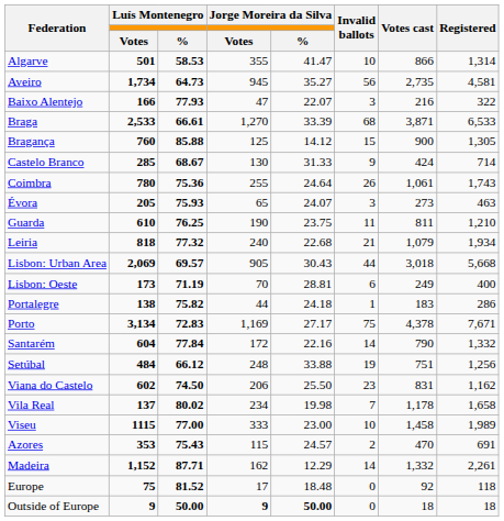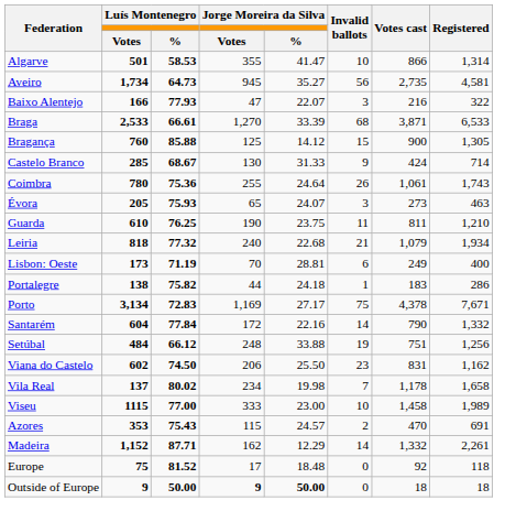 <table class="wikitable" style="text-align:right; font-size:97%;">
 <tr>
 <th rowspan="3">Federation</th>
 <th colspan="2">Luís Montenegro</th>
 <th colspan="2">Jorge Moreira da Silva</th>
 <th rowspan="3">Invalid<br>ballots</th>
 <th rowspan="3">Votes cast</th>
 <th rowspan="3">Registered</th>
 </tr>
 <tr>
 <th colspan="2" style="background:#FF9900;"></th>
 <th colspan="2" style="background:#FF9900;"></th>
 </tr>
 <tr>
 <th>Votes</th>
 <th>%</th>
 <th>Votes</th>
 <th>%</th>
 </tr>
 <tr>
 <td align="left"><a href='#'>Algarve</a></td>
 <td><strong>501</strong></td>
 <td><strong>58.53</strong></td>
 <td>355</td>
 <td>41.47</td>
 <td>10</td>
 <td>866</td>
 <td>1,314</td>
 </tr>
 <tr>
 <td align="left"><a href='#'>Aveiro</a></td>
 <td><strong>1,734</strong></td>
 <td><strong>64.73</strong></td>
 <td>945</td>
 <td>35.27</td>
 <td>56</td>
 <td>2,735</td>
 <td>4,581</td>
 </tr>
 <tr>
 <td align="left"><a href='#'>Baixo Alentejo</a></td>
 <td><strong>166</strong></td>
 <td><strong>77.93</strong></td>
 <td>47</td>
 <td>22.07</td>
 <td>3</td>
 <td>216</td>
 <td>322</td>
 </tr>
 <tr>
 <td align="left"><a href='#'>Braga</a></td>
 <td><strong>2,533</strong></td>
 <td><strong>66.61</strong></td>
 <td>1,270</td>
 <td>33.39</td>
 <td>68</td>
 <td>3,871</td>
 <td>6,533</td>
 </tr>
 <tr>
 <td align="left"><a href='#'>Bragança</a></td>
 <td><strong>760</strong></td>
 <td><strong>85.88</strong></td>
 <td>125</td>
 <td>14.12</td>
 <td>15</td>
 <td>900</td>
 <td>1,305</td>
 </tr>
 <tr>
 <td align="left"><a href='#'>Castelo Branco</a></td>
 <td><strong>285</strong></td>
 <td><strong>68.67</strong></td>
 <td>130</td>
 <td>31.33</td>
 <td>9</td>
 <td>424</td>
 <td>714</td>
 </tr>
 <tr>
 <td align="left"><a href='#'>Coimbra</a></td>
 <td><strong>780</strong></td>
 <td><strong>75.36</strong></td>
 <td>255</td>
 <td>24.64</td>
 <td>26</td>
 <td>1,061</td>
 <td>1,743</td>
 </tr>
 <tr>
 <td align="left"><a href='#'>Évora</a></td>
 <td><strong>205</strong></td>
 <td><strong>75.93</strong></td>
 <td>65</td>
 <td>24.07</td>
 <td>3</td>
 <td>273</td>
 <td>463</td>
 </tr>
 <tr>
 <td align="left"><a href='#'>Guarda</a></td>
 <td><strong>610</strong></td>
 <td><strong>76.25</strong></td>
 <td>190</td>
 <td>23.75</td>
 <td>11</td>
 <td>811</td>
 <td>1,210</td>
 </tr>
 <tr>
 <td align="left"><a href='#'>Leiria</a></td>
 <td><strong>818</strong></td>
 <td><strong>77.32</strong></td>
 <td>240</td>
 <td>22.68</td>
 <td>21</td>
 <td>1,079</td>
 <td>1,934</td>
-</tr>
-<tr>
-<td align="left"><a href='#'>Lisbon: Urban Area</a></td>
-<td><strong>2,069</strong></td>
-<td><strong>69.57</strong></td>
-<td>905</td>
-<td>30.43</td>
-<td>44</td>
-<td>3,018</td>
-<td>5,668</td>
 </tr>
 <tr>
 <td align="left"><a href='#'>Lisbon: Oeste</a></td>
 <td><strong>173</strong></td>
 <td><strong>71.19</strong></td>
 <td>70</td>
 <td>28.81</td>
 <td>6</td>
 <td>249</td>
 <td>400</td>
 </tr>
 <tr>
 <td align="left"><a href='#'>Portalegre</a></td>
 <td><strong>138</strong></td>
 <td><strong>75.82</strong></td>
 <td>44</td>
 <td>24.18</td>
 <td>1</td>
 <td>183</td>
 <td>286</td>
 </tr>
 <tr>
 <td align="left"><a href='#'>Porto</a></td>
 <td><strong>3,134</strong></td>
 <td><strong>72.83</strong></td>
 <td>1,169</td>
 <td>27.17</td>
 <td>75</td>
 <td>4,378</td>
 <td>7,671</td>
 </tr>
 <tr>
 <td align="left"><a href='#'>Santarém</a></td>
 <td><strong>604</strong></td>
 <td><strong>77.84</strong></td>
 <td>172</td>
 <td>22.16</td>
 <td>14</td>
 <td>790</td>
 <td>1,332</td>
 </tr>
 <tr>
 <td align="left"><a href='#'>Setúbal</a></td>
 <td><strong>484</strong></td>
 <td><strong>66.12</strong></td>
 <td>248</td>
 <td>33.88</td>
 <td>19</td>
 <td>751</td>
 <td>1,256</td>
 </tr>
 <tr>
 <td align="left"><a href='#'>Viana do Castelo</a></td>
 <td><strong>602</strong></td>
 <td><strong>74.50</strong></td>
 <td>206</td>
 <td>25.50</td>
 <td>23</td>
 <td>831</td>
 <td>1,162</td>
 </tr>
 <tr>
 <td align="left"><a href='#'>Vila Real</a></td>
 <td><strong>137</strong></td>
 <td><strong>80.02</strong></td>
 <td>234</td>
 <td>19.98</td>
 <td>7</td>
 <td>1,178</td>
 <td>1,658</td>
 </tr>
 <tr>
 <td align="left"><a href='#'>Viseu</a></td>
 <td><strong>1115</strong></td>
 <td><strong>77.00</strong></td>
 <td>333</td>
 <td>23.00</td>
 <td>10</td>
 <td>1,458</td>
 <td>1,989</td>
 </tr>
 <tr>
 <td align="left"><a href='#'>Azores</a></td>
 <td><strong>353</strong></td>
 <td><strong>75.43</strong></td>
 <td>115</td>
 <td>24.57</td>
 <td>2</td>
 <td>470</td>
 <td>691</td>
 </tr>
 <tr>
 <td align="left"><a href='#'>Madeira</a></td>
 <td><strong>1,152</strong></td>
 <td><strong>87.71</strong></td>
 <td>162</td>
 <td>12.29</td>
 <td>14</td>
 <td>1,332</td>
 <td>2,261</td>
 </tr>
 <tr>
 <td align="left">Europe</td>
 <td><strong>75</strong></td>
 <td><strong>81.52</strong></td>
 <td>17</td>
 <td>18.48</td>
 <td>0</td>
 <td>92</td>
 <td>118</td>
 </tr>
 <tr>
 <td align="left">Outside of Europe</td>
 <td><strong>9</strong></td>
 <td><strong>50.00</strong></td>
 <td><strong>9</strong></td>
 <td><strong>50.00</strong></td>
 <td>0</td>
 <td>18</td>
 <td>18</td>
 </tr>
 </table>
